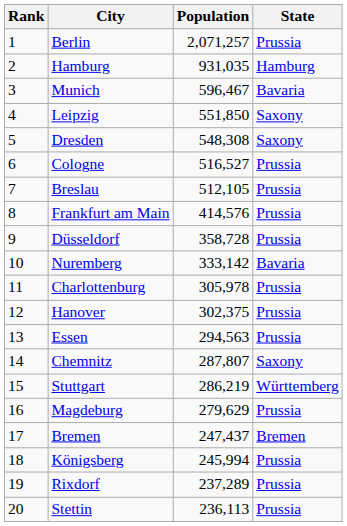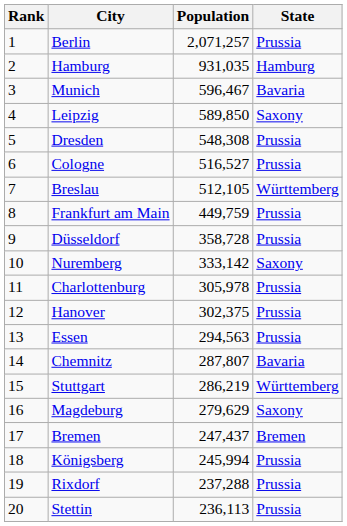 <table class="wikitable sortable zebra">
 <tr>
 <th>Rank</th>
 <th>City</th>
 <th>Population</th>
 <th>State</th>
 </tr>
 <tr>
 <td>1</td>
 <td><a href='#'>Berlin</a></td>
 <td align="right">2,071,257</td>
 <td><a href='#'>Prussia</a></td>
 </tr>
 <tr>
 <td>2</td>
 <td><a href='#'>Hamburg</a></td>
 <td align="right">931,035</td>
 <td><a href='#'>Hamburg</a></td>
 </tr>
 <tr>
 <td>3</td>
 <td><a href='#'>Munich</a></td>
 <td align="right">596,467</td>
 <td><a href='#'>Bavaria</a></td>
 </tr>
 <tr>
 <td>4</td>
 <td><a href='#'>Leipzig</a></td>
-<td align="right">551,850</td>
+<td align="right">589,850</td>
 <td><a href='#'>Saxony</a></td>
 </tr>
 <tr>
 <td>5</td>
 <td><a href='#'>Dresden</a></td>
 <td align="right">548,308</td>
-<td><a href='#'>Saxony</a></td>
+<td><a href='#'>Prussia</a></td>
 </tr>
 <tr>
 <td>6</td>
 <td><a href='#'>Cologne</a></td>
 <td align="right">516,527</td>
 <td><a href='#'>Prussia</a></td>
 </tr>
 <tr>
 <td>7</td>
 <td><a href='#'>Breslau</a></td>
 <td align="right">512,105</td>
-<td><a href='#'>Prussia</a></td>
+<td><a href='#'>Württemberg</a></td>
 </tr>
 <tr>
 <td>8</td>
 <td><a href='#'>Frankfurt am Main</a></td>
-<td align="right">414,576</td>
+<td align="right">449,759</td>
 <td><a href='#'>Prussia</a></td>
 </tr>
 <tr>
 <td>9</td>
 <td><a href='#'>Düsseldorf</a></td>
 <td align="right">358,728</td>
 <td><a href='#'>Prussia</a></td>
 </tr>
 <tr>
 <td>10</td>
 <td><a href='#'>Nuremberg</a></td>
 <td align="right">333,142</td>
-<td><a href='#'>Bavaria</a></td>
+<td><a href='#'>Saxony</a></td>
 </tr>
 <tr>
 <td>11</td>
 <td><a href='#'>Charlottenburg</a></td>
 <td align="right">305,978</td>
 <td><a href='#'>Prussia</a></td>
 </tr>
 <tr>
 <td>12</td>
 <td><a href='#'>Hanover</a></td>
 <td align="right">302,375</td>
 <td><a href='#'>Prussia</a></td>
 </tr>
 <tr>
 <td>13</td>
 <td><a href='#'>Essen</a></td>
 <td align="right">294,563</td>
 <td><a href='#'>Prussia</a></td>
 </tr>
 <tr>
 <td>14</td>
 <td><a href='#'>Chemnitz</a></td>
 <td align="right">287,807</td>
-<td><a href='#'>Saxony</a></td>
+<td><a href='#'>Bavaria</a></td>
 </tr>
 <tr>
 <td>15</td>
 <td><a href='#'>Stuttgart</a></td>
 <td align="right">286,219</td>
 <td><a href='#'>Württemberg</a></td>
 </tr>
 <tr>
 <td>16</td>
 <td><a href='#'>Magdeburg</a></td>
 <td align="right">279,629</td>
-<td><a href='#'>Prussia</a></td>
+<td><a href='#'>Saxony</a></td>
 </tr>
 <tr>
 <td>17</td>
 <td><a href='#'>Bremen</a></td>
 <td align="right">247,437</td>
 <td><a href='#'>Bremen</a></td>
 </tr>
 <tr>
 <td>18</td>
 <td><a href='#'>Königsberg</a></td>
 <td align="right">245,994</td>
 <td><a href='#'>Prussia</a></td>
 </tr>
 <tr>
 <td>19</td>
 <td><a href='#'>Rixdorf</a></td>
-<td align="right">237,289</td>
+<td align="right">237,288</td>
 <td><a href='#'>Prussia</a></td>
 </tr>
 <tr>
 <td>20</td>
 <td><a href='#'>Stettin</a></td>
 <td align="right">236,113</td>
 <td><a href='#'>Prussia</a></td>
 </tr>
 </table>
